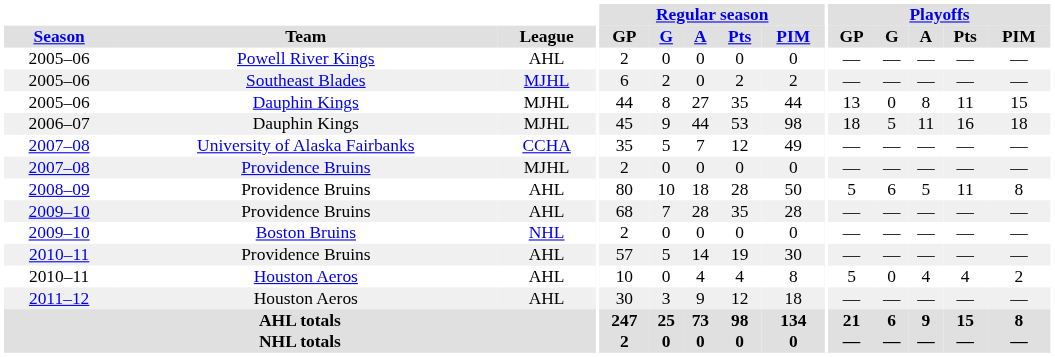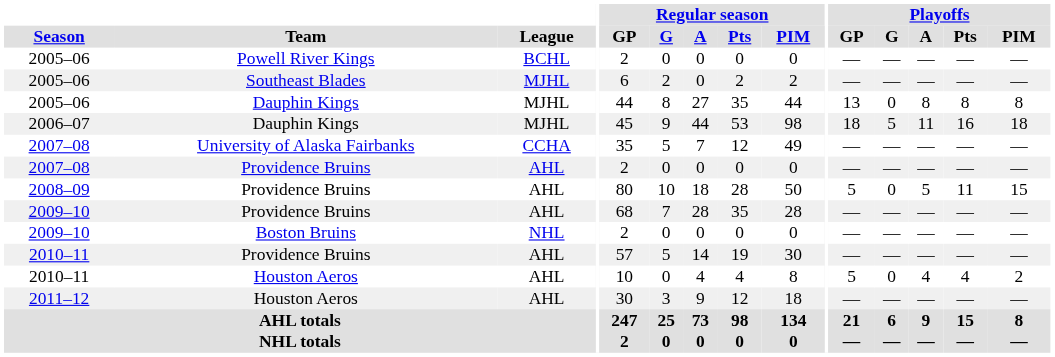 <table border="0" cellpadding="1" cellspacing="0" style="text-align:center; width:60em">
 <tr bgcolor="#e0e0e0">
 <th colspan="3" bgcolor="#ffffff"></th>
 <th rowspan="100" bgcolor="#ffffff"></th>
 <th colspan="5"><a href='#'>Regular season</a></th>
 <th rowspan="100" bgcolor="#ffffff"></th>
 <th colspan="5"><a href='#'>Playoffs</a></th>
 </tr>
 <tr bgcolor="#e0e0e0">
 <th><a href='#'>Season</a></th>
 <th>Team</th>
 <th>League</th>
 <th>GP</th>
 <th><a href='#'>G</a></th>
 <th><a href='#'>A</a></th>
 <th><a href='#'>Pts</a></th>
 <th><a href='#'>PIM</a></th>
 <th>GP</th>
 <th>G</th>
 <th>A</th>
 <th>Pts</th>
 <th>PIM</th>
 </tr>
 <tr>
 <td>2005–06</td>
 <td><a href='#'>Powell River Kings</a></td>
-<td>AHL</td>
+<td><a href='#'>BCHL</a></td>
 <td>2</td>
 <td>0</td>
 <td>0</td>
 <td>0</td>
 <td>0</td>
 <td>—</td>
 <td>—</td>
 <td>—</td>
 <td>—</td>
 <td>—</td>
 </tr>
 <tr bgcolor="#f0f0f0">
 <td>2005–06</td>
 <td><a href='#'>Southeast Blades</a></td>
 <td><a href='#'>MJHL</a></td>
 <td>6</td>
 <td>2</td>
 <td>0</td>
 <td>2</td>
 <td>2</td>
 <td>—</td>
 <td>—</td>
 <td>—</td>
 <td>—</td>
 <td>—</td>
 </tr>
 <tr>
 <td>2005–06</td>
 <td><a href='#'>Dauphin Kings</a></td>
 <td>MJHL</td>
 <td>44</td>
 <td>8</td>
 <td>27</td>
 <td>35</td>
 <td>44</td>
 <td>13</td>
 <td>0</td>
 <td>8</td>
-<td>11</td>
-<td>15</td>
+<td>8</td>
+<td>8</td>
 </tr>
 <tr bgcolor="#f0f0f0">
 <td>2006–07</td>
 <td>Dauphin Kings</td>
 <td>MJHL</td>
 <td>45</td>
 <td>9</td>
 <td>44</td>
 <td>53</td>
 <td>98</td>
 <td>18</td>
 <td>5</td>
 <td>11</td>
 <td>16</td>
 <td>18</td>
 </tr>
 <tr>
 <td><a href='#'>2007–08</a></td>
 <td><a href='#'>University of Alaska Fairbanks</a></td>
 <td><a href='#'>CCHA</a></td>
 <td>35</td>
 <td>5</td>
 <td>7</td>
 <td>12</td>
 <td>49</td>
 <td>—</td>
 <td>—</td>
 <td>—</td>
 <td>—</td>
 <td>—</td>
 </tr>
 <tr bgcolor="#f0f0f0">
 <td><a href='#'>2007–08</a></td>
 <td><a href='#'>Providence Bruins</a></td>
-<td>MJHL</td>
+<td><a href='#'>AHL</a></td>
 <td>2</td>
 <td>0</td>
 <td>0</td>
 <td>0</td>
 <td>0</td>
 <td>—</td>
 <td>—</td>
 <td>—</td>
 <td>—</td>
 <td>—</td>
 </tr>
 <tr>
 <td><a href='#'>2008–09</a></td>
 <td>Providence Bruins</td>
 <td>AHL</td>
 <td>80</td>
 <td>10</td>
 <td>18</td>
 <td>28</td>
 <td>50</td>
 <td>5</td>
-<td>6</td>
+<td>0</td>
 <td>5</td>
 <td>11</td>
-<td>8</td>
+<td>15</td>
 </tr>
 <tr bgcolor="#f0f0f0">
 <td><a href='#'>2009–10</a></td>
 <td>Providence Bruins</td>
 <td>AHL</td>
 <td>68</td>
 <td>7</td>
 <td>28</td>
 <td>35</td>
 <td>28</td>
 <td>—</td>
 <td>—</td>
 <td>—</td>
 <td>—</td>
 <td>—</td>
 </tr>
 <tr>
 <td><a href='#'>2009–10</a></td>
 <td><a href='#'>Boston Bruins</a></td>
 <td><a href='#'>NHL</a></td>
 <td>2</td>
 <td>0</td>
 <td>0</td>
 <td>0</td>
 <td>0</td>
 <td>—</td>
 <td>—</td>
 <td>—</td>
 <td>—</td>
 <td>—</td>
 </tr>
 <tr bgcolor="#f0f0f0">
 <td><a href='#'>2010–11</a></td>
 <td>Providence Bruins</td>
 <td>AHL</td>
 <td>57</td>
 <td>5</td>
 <td>14</td>
 <td>19</td>
 <td>30</td>
 <td>—</td>
 <td>—</td>
 <td>—</td>
 <td>—</td>
 <td>—</td>
 </tr>
 <tr>
 <td>2010–11</td>
 <td><a href='#'>Houston Aeros</a></td>
 <td>AHL</td>
 <td>10</td>
 <td>0</td>
 <td>4</td>
 <td>4</td>
 <td>8</td>
 <td>5</td>
 <td>0</td>
 <td>4</td>
 <td>4</td>
 <td>2</td>
 </tr>
 <tr bgcolor="#f0f0f0">
 <td><a href='#'>2011–12</a></td>
 <td>Houston Aeros</td>
 <td>AHL</td>
 <td>30</td>
 <td>3</td>
 <td>9</td>
 <td>12</td>
 <td>18</td>
 <td>—</td>
 <td>—</td>
 <td>—</td>
 <td>—</td>
 <td>—</td>
 </tr>
 <tr bgcolor="#e0e0e0">
 <th colspan="3">AHL totals</th>
 <th>247</th>
 <th>25</th>
 <th>73</th>
 <th>98</th>
 <th>134</th>
 <th>21</th>
 <th>6</th>
 <th>9</th>
 <th>15</th>
 <th>8</th>
 </tr>
 <tr bgcolor="#e0e0e0">
 <th colspan="3">NHL totals</th>
 <th>2</th>
 <th>0</th>
 <th>0</th>
 <th>0</th>
 <th>0</th>
 <th>—</th>
 <th>—</th>
 <th>—</th>
 <th>—</th>
 <th>—</th>
 </tr>
 </table>
